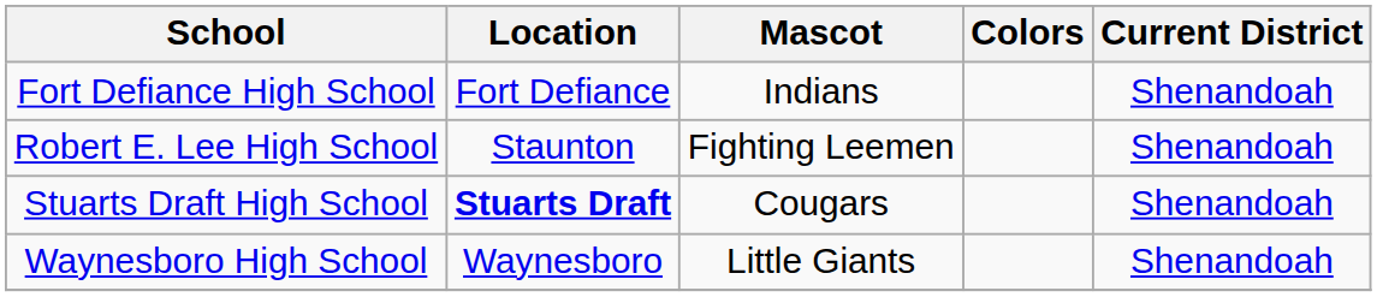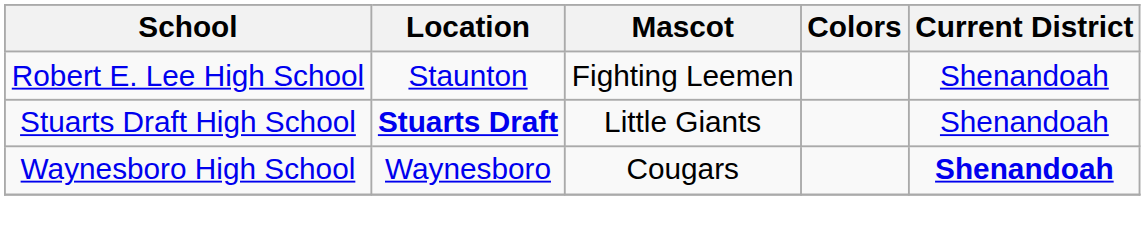 <table class="wikitable" style="text-align:center;">
 <tr>
 <th>School</th>
 <th>Location</th>
 <th>Mascot</th>
 <th>Colors</th>
 <th>Current District</th>
-</tr>
-<tr>
-<td><a href='#'>Fort Defiance High School</a></td>
-<td><a href='#'>Fort Defiance</a></td>
-<td>Indians</td>
-<td></td>
-<td><a href='#'>Shenandoah</a></td>
 </tr>
 <tr>
 <td><a href='#'>Robert E. Lee High School</a></td>
 <td><a href='#'>Staunton</a></td>
 <td>Fighting Leemen</td>
 <td></td>
 <td><a href='#'>Shenandoah</a></td>
 </tr>
 <tr>
 <td><a href='#'>Stuarts Draft High School</a></td>
 <td><strong><a href='#'>Stuarts Draft</a></strong></td>
-<td>Cougars</td>
+<td>Little Giants</td>
 <td></td>
 <td><a href='#'>Shenandoah</a></td>
 </tr>
 <tr>
 <td><a href='#'>Waynesboro High School</a></td>
 <td><a href='#'>Waynesboro</a></td>
-<td>Little Giants</td>
+<td>Cougars</td>
 <td></td>
-<td><a href='#'>Shenandoah</a></td>
+<td><strong><a href='#'>Shenandoah</a></strong></td>
 </tr>
 <tr>
 </tr>
 </table>
